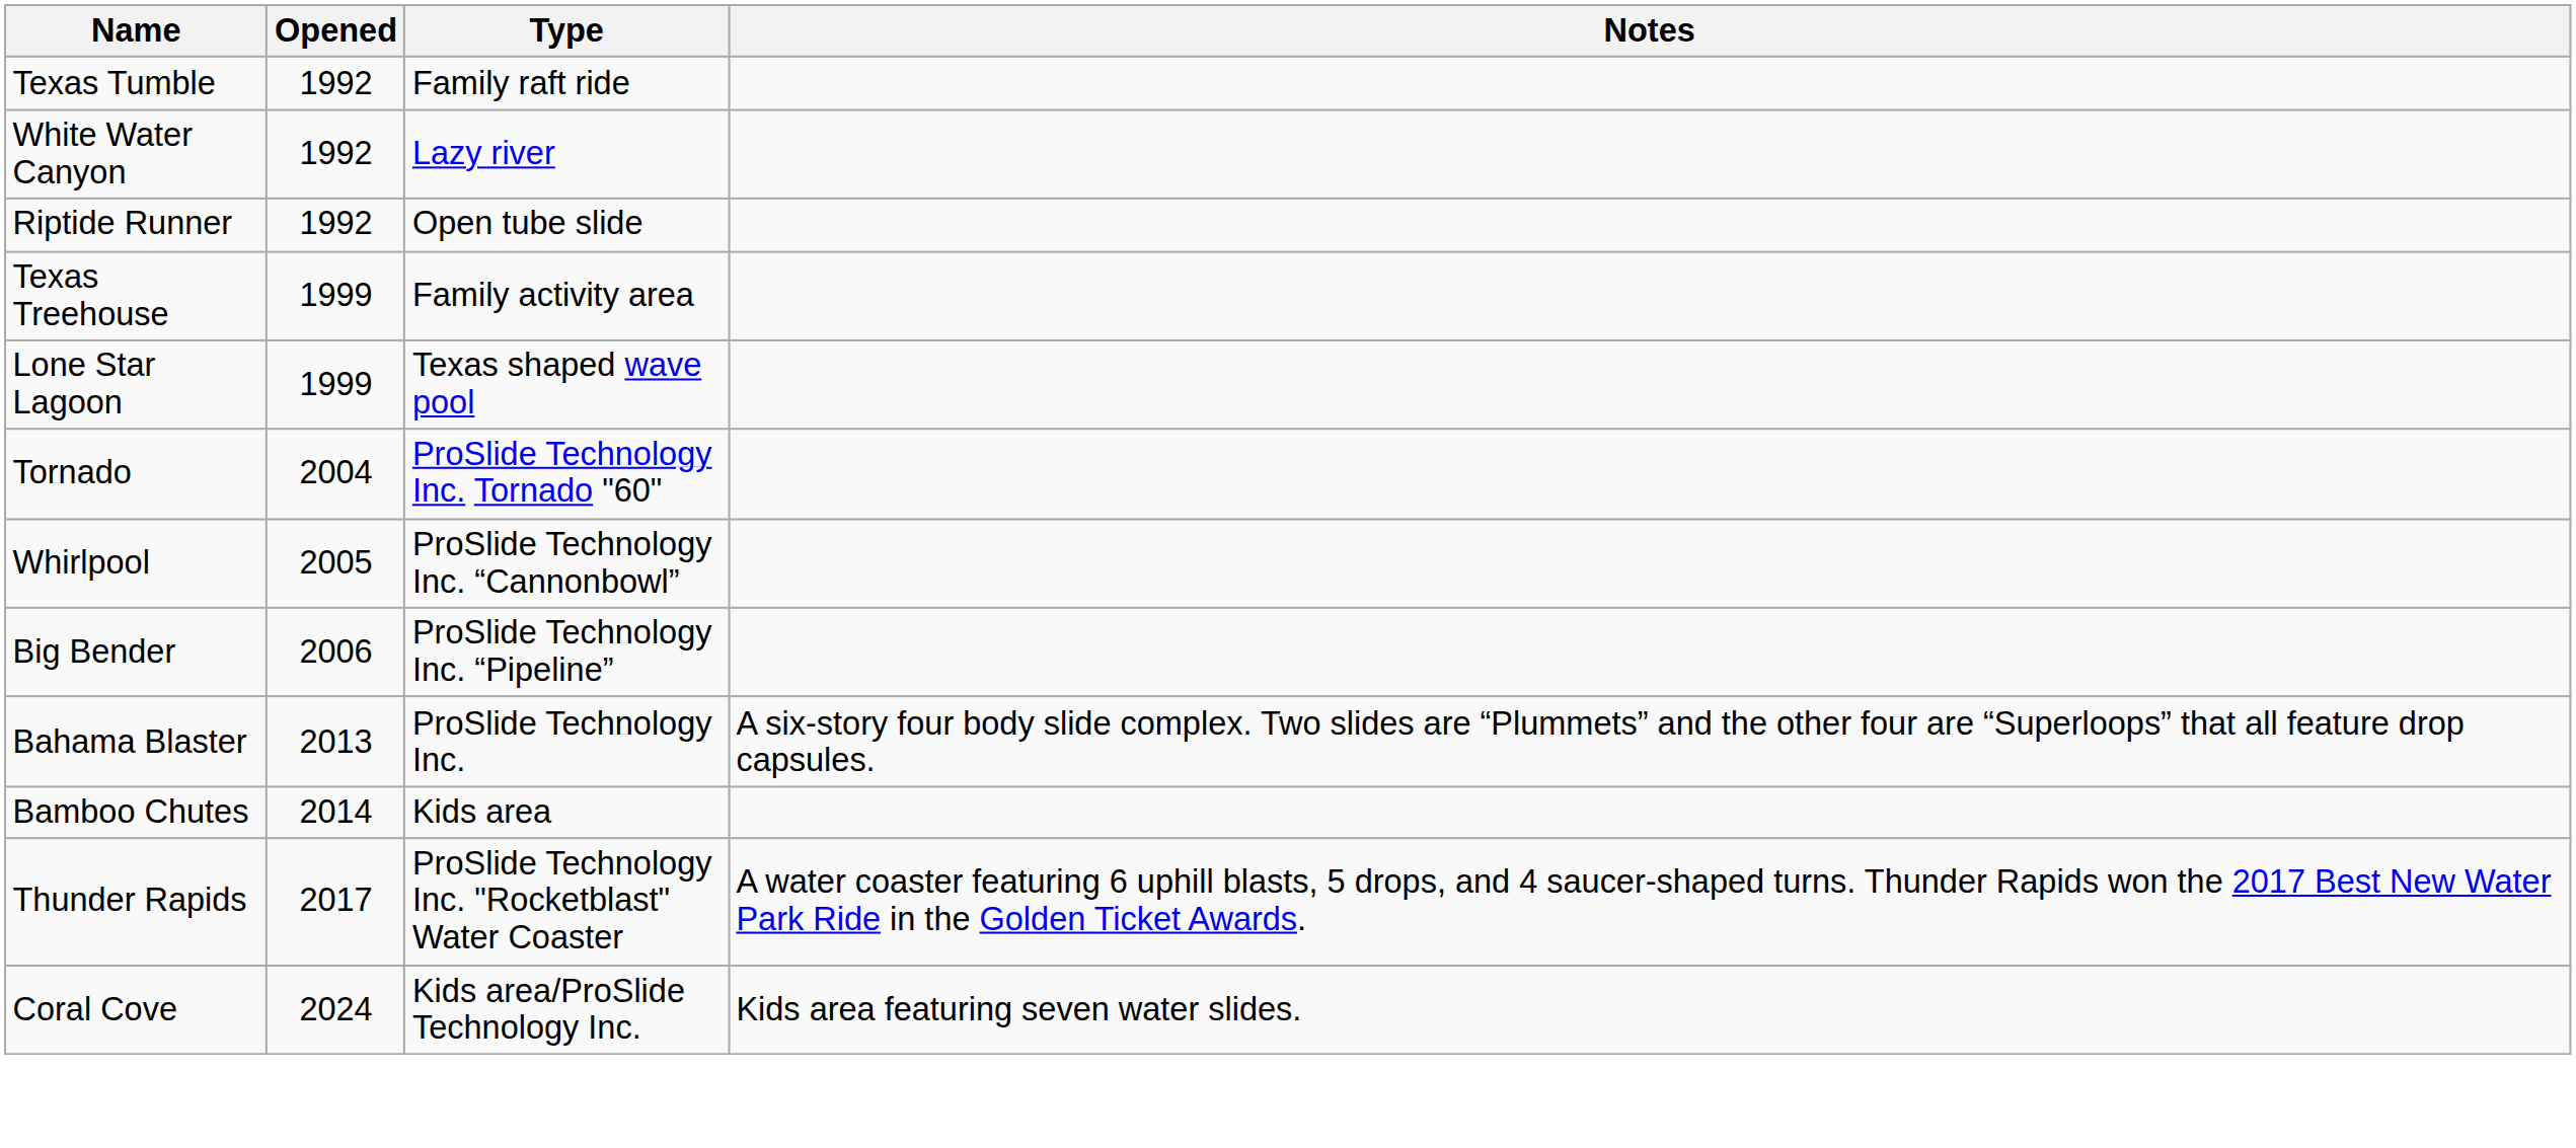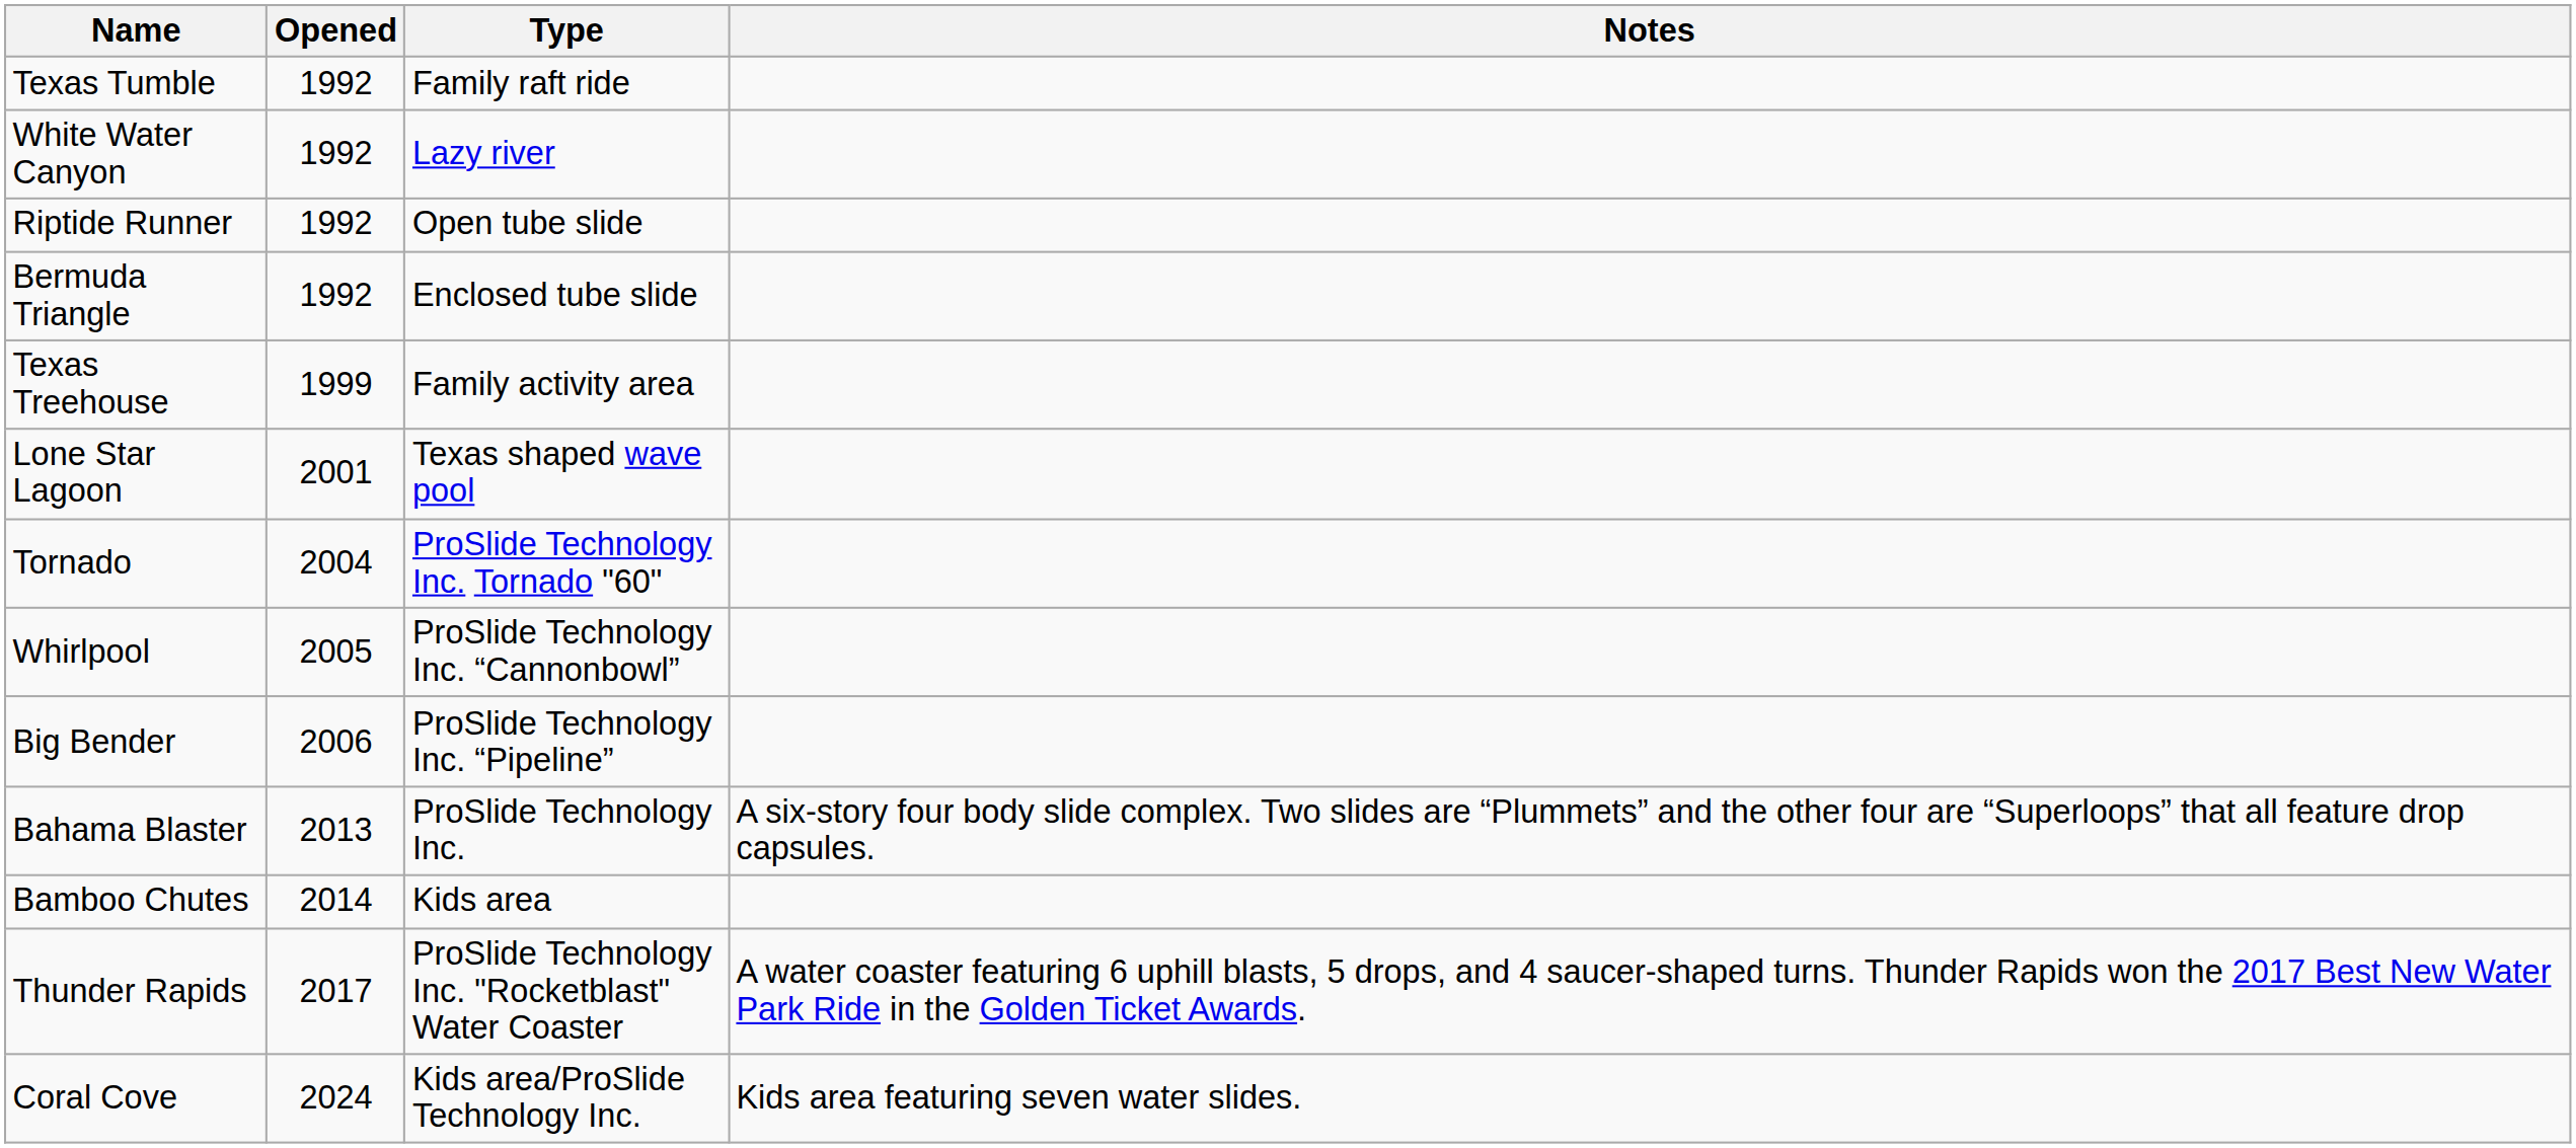 <table class="wikitable sortable">
 <tr>
 <th width="120">Name</th>
 <th>Opened</th>
 <th width="150">Type</th>
 <th class="unsortable">Notes</th>
 </tr>
 <tr>
 <td>Texas Tumble</td>
 <td align="center">1992</td>
 <td>Family raft ride</td>
 <td></td>
 </tr>
 <tr>
 <td>White Water Canyon</td>
 <td align="center">1992</td>
 <td><a href='#'>Lazy river</a></td>
 <td></td>
 </tr>
 <tr>
 <td>Riptide Runner</td>
 <td align="center">1992</td>
 <td>Open tube slide</td>
 <td></td>
 </tr>
 <tr>
+<td>Bermuda Triangle</td>
+<td align="center">1992</td>
+<td>Enclosed tube slide</td>
+<td></td>
+</tr>
+<tr>
 <td>Texas Treehouse</td>
 <td align="center">1999</td>
 <td>Family activity area</td>
 <td></td>
 </tr>
 <tr>
 <td>Lone Star Lagoon</td>
-<td align="center">1999</td>
+<td align="center">2001</td>
 <td>Texas shaped <a href='#'>wave pool</a></td>
 <td></td>
 </tr>
 <tr>
 <td>Tornado</td>
 <td align="center">2004</td>
 <td><a href='#'>ProSlide Technology Inc.</a> <a href='#'>Tornado</a> "60"</td>
 <td></td>
 </tr>
 <tr>
 <td>Whirlpool</td>
 <td align="center">2005</td>
 <td>ProSlide Technology Inc. “Cannonbowl”</td>
 <td></td>
 </tr>
 <tr>
 <td>Big Bender</td>
 <td align="center">2006</td>
 <td>ProSlide Technology Inc. “Pipeline”</td>
 <td></td>
 </tr>
 <tr>
 <td>Bahama Blaster</td>
 <td align="center">2013</td>
 <td>ProSlide Technology Inc.</td>
 <td>A six-story four body slide complex. Two slides are “Plummets” and the other four are “Superloops” that all feature drop capsules.</td>
 </tr>
 <tr>
 <td>Bamboo Chutes</td>
 <td align="center">2014</td>
 <td>Kids area</td>
 <td></td>
 </tr>
 <tr>
 <td>Thunder Rapids</td>
 <td align="center">2017</td>
 <td>ProSlide Technology Inc. "Rocketblast" Water Coaster</td>
 <td>A water coaster featuring 6 uphill blasts, 5 drops, and 4 saucer-shaped turns. Thunder Rapids won the <a href='#'>2017 Best New Water Park Ride</a> in the <a href='#'>Golden Ticket Awards</a>.</td>
 </tr>
 <tr>
 <td>Coral Cove</td>
 <td align="center">2024</td>
 <td>Kids area/ProSlide Technology Inc.</td>
 <td>Kids area featuring seven water slides.</td>
 </tr>
 </table>
